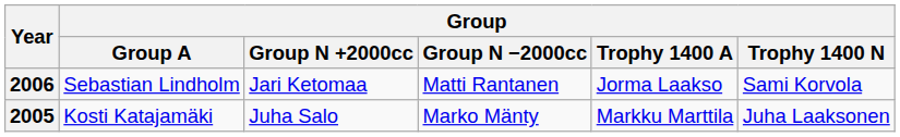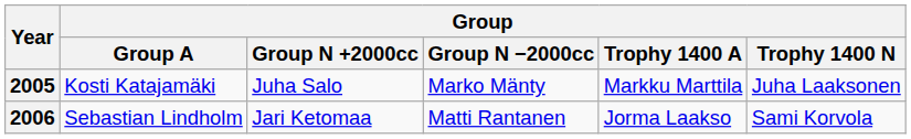 <table class="wikitable" style="font-size: 95%">
 <tr>
 <th rowspan="2">Year</th>
 <th colspan="5">Group</th>
 </tr>
 <tr>
 <th>Group A</th>
 <th>Group N +2000cc</th>
 <th>Group N −2000cc</th>
 <th>Trophy 1400 A</th>
 <th>Trophy 1400 N</th>
 </tr>
 <tr>
+<th>2005</th>
+<td><a href='#'>Kosti Katajamäki</a></td>
+<td><a href='#'>Juha Salo</a></td>
+<td><a href='#'>Marko Mänty</a></td>
+<td><a href='#'>Markku Marttila</a></td>
+<td><a href='#'>Juha Laaksonen</a></td>
+</tr>
+<tr>
 <th>2006</th>
 <td><a href='#'>Sebastian Lindholm</a></td>
 <td><a href='#'>Jari Ketomaa</a></td>
 <td><a href='#'>Matti Rantanen</a></td>
 <td><a href='#'>Jorma Laakso</a></td>
 <td><a href='#'>Sami Korvola</a></td>
 </tr>
-<tr>
-<th>2005</th>
-<td><a href='#'>Kosti Katajamäki</a></td>
-<td><a href='#'>Juha Salo</a></td>
-<td><a href='#'>Marko Mänty</a></td>
-<td><a href='#'>Markku Marttila</a></td>
-<td><a href='#'>Juha Laaksonen</a></td>
-</tr>
 </table>
